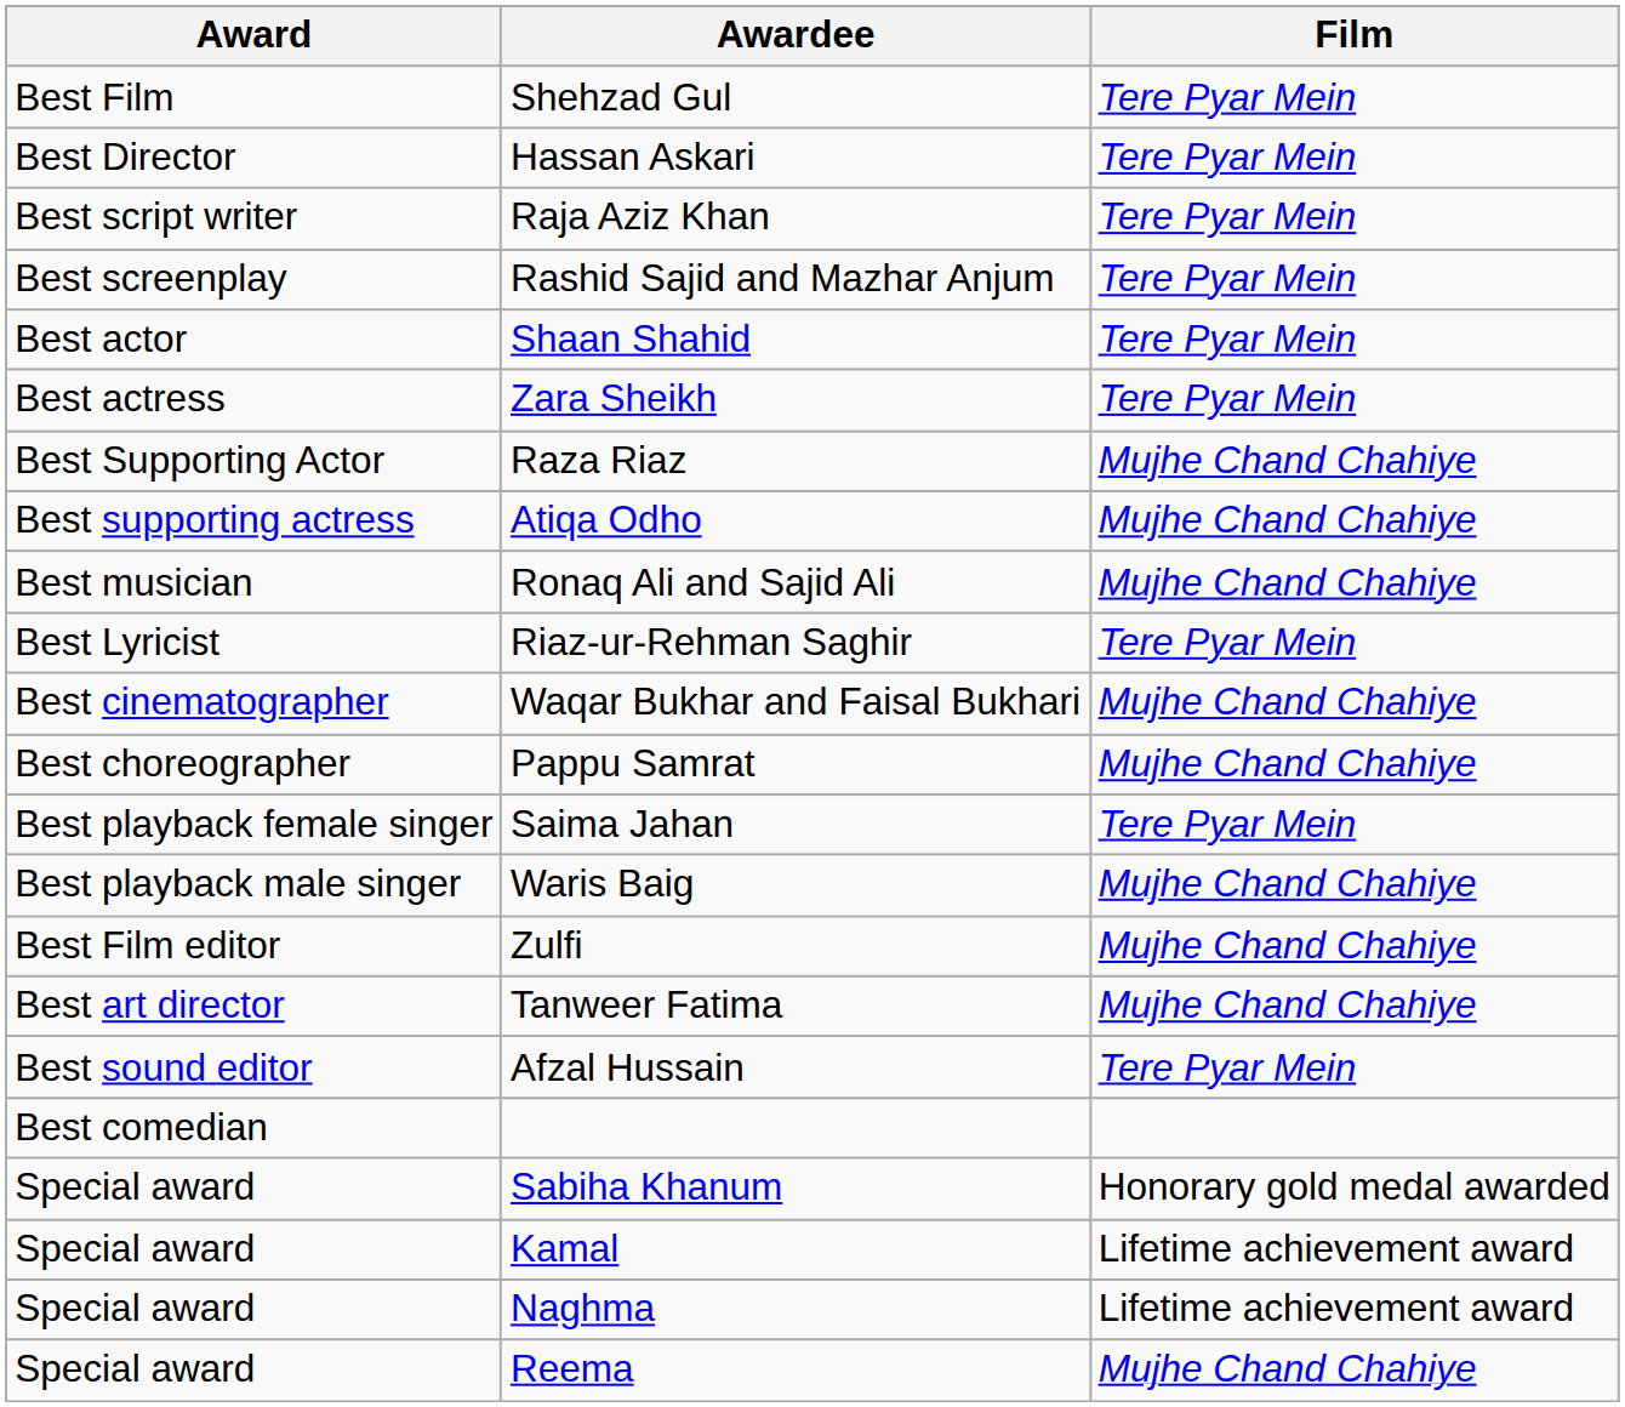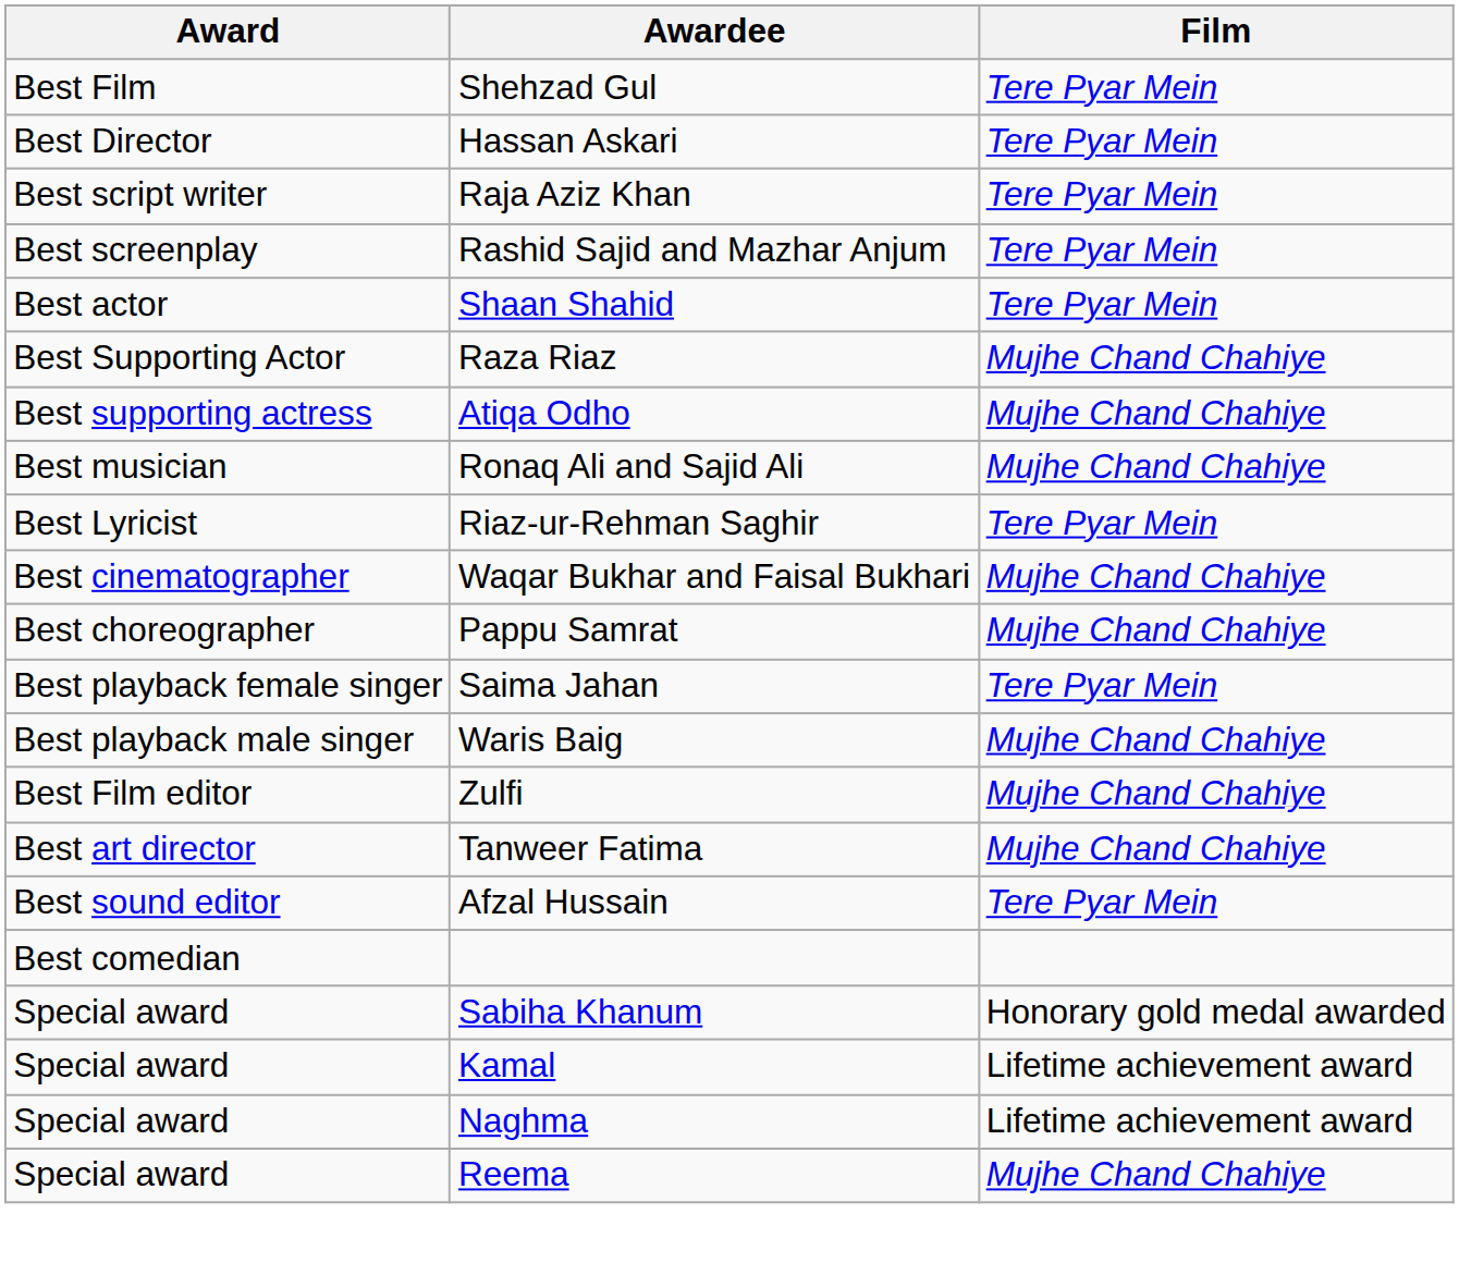 <table class="wikitable">
 <tr>
 <th>Award</th>
 <th>Awardee</th>
 <th>Film</th>
 </tr>
 <tr>
 <td>Best Film</td>
 <td>Shehzad Gul</td>
 <td><em><a href='#'>Tere Pyar Mein</a></em></td>
 </tr>
 <tr>
 <td>Best Director</td>
 <td>Hassan Askari</td>
 <td><em><a href='#'>Tere Pyar Mein</a></em></td>
 </tr>
 <tr>
 <td>Best script writer</td>
 <td>Raja Aziz Khan</td>
 <td><em><a href='#'>Tere Pyar Mein</a></em></td>
 </tr>
 <tr>
 <td>Best screenplay</td>
 <td>Rashid Sajid and Mazhar Anjum</td>
 <td><em><a href='#'>Tere Pyar Mein</a></em></td>
 </tr>
 <tr>
 <td>Best actor</td>
 <td><a href='#'>Shaan Shahid</a></td>
-<td><em><a href='#'>Tere Pyar Mein</a></em></td>
-</tr>
-<tr>
-<td>Best actress</td>
-<td><a href='#'>Zara Sheikh</a></td>
 <td><em><a href='#'>Tere Pyar Mein</a></em></td>
 </tr>
 <tr>
 <td>Best Supporting Actor</td>
 <td>Raza Riaz</td>
 <td><em><a href='#'>Mujhe Chand Chahiye</a></em></td>
 </tr>
 <tr>
 <td>Best <a href='#'>supporting actress</a></td>
 <td><a href='#'>Atiqa Odho</a></td>
 <td><em><a href='#'>Mujhe Chand Chahiye</a></em></td>
 </tr>
 <tr>
 <td>Best musician</td>
 <td>Ronaq Ali and Sajid Ali</td>
 <td><em><a href='#'>Mujhe Chand Chahiye</a></em></td>
 </tr>
 <tr>
 <td>Best Lyricist</td>
 <td>Riaz-ur-Rehman Saghir</td>
 <td><em><a href='#'>Tere Pyar Mein</a></em></td>
 </tr>
 <tr>
 <td>Best <a href='#'>cinematographer</a></td>
 <td>Waqar Bukhar and Faisal Bukhari</td>
 <td><em><a href='#'>Mujhe Chand Chahiye</a></em></td>
 </tr>
 <tr>
 <td>Best choreographer</td>
 <td>Pappu Samrat</td>
 <td><em><a href='#'>Mujhe Chand Chahiye</a></em></td>
 </tr>
 <tr>
 <td>Best playback female singer</td>
 <td>Saima Jahan</td>
 <td><em><a href='#'>Tere Pyar Mein</a></em></td>
 </tr>
 <tr>
 <td>Best playback male singer</td>
 <td>Waris Baig</td>
 <td><em><a href='#'>Mujhe Chand Chahiye</a></em></td>
 </tr>
 <tr>
 <td>Best Film editor</td>
 <td>Zulfi</td>
 <td><em><a href='#'>Mujhe Chand Chahiye</a></em></td>
 </tr>
 <tr>
 <td>Best <a href='#'>art director</a></td>
 <td>Tanweer Fatima</td>
 <td><em><a href='#'>Mujhe Chand Chahiye</a></em></td>
 </tr>
 <tr>
 <td>Best <a href='#'>sound editor</a></td>
 <td>Afzal Hussain</td>
 <td><em><a href='#'>Tere Pyar Mein</a></em></td>
 </tr>
 <tr>
 <td>Best comedian</td>
 <td></td>
 <td></td>
 </tr>
 <tr>
 <td>Special award</td>
 <td><a href='#'>Sabiha Khanum</a></td>
 <td>Honorary gold medal awarded</td>
 </tr>
 <tr>
 <td>Special award</td>
 <td><a href='#'>Kamal</a></td>
 <td>Lifetime achievement award</td>
 </tr>
 <tr>
 <td>Special award</td>
 <td><a href='#'>Naghma</a></td>
 <td>Lifetime achievement award</td>
 </tr>
 <tr>
 <td>Special award</td>
 <td><a href='#'>Reema</a></td>
 <td><em><a href='#'>Mujhe Chand Chahiye</a></em></td>
 </tr>
 </table>
